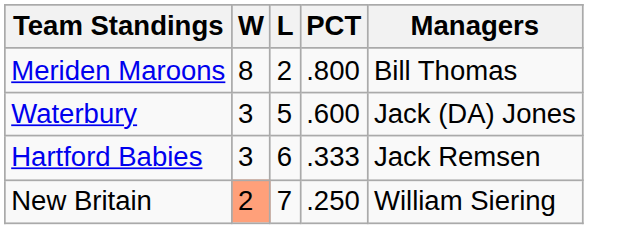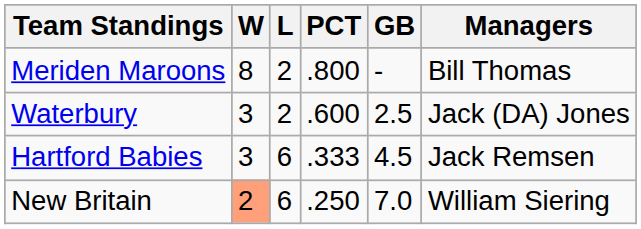 <table class="wikitable">
 <tr>
 <th>Team Standings</th>
 <th>W</th>
 <th>L</th>
 <th>PCT</th>
+<th>GB</th>
 <th>Managers</th>
 </tr>
 <tr>
 <td><a href='#'>Meriden Maroons</a></td>
 <td>8</td>
 <td>2</td>
 <td>.800</td>
+<td>-</td>
 <td>Bill Thomas</td>
 </tr>
 <tr>
 <td><a href='#'>Waterbury</a></td>
 <td>3</td>
-<td>5</td>
+<td>2</td>
 <td>.600</td>
+<td>2.5</td>
 <td>Jack (DA) Jones</td>
 </tr>
 <tr>
 <td><a href='#'>Hartford Babies</a></td>
 <td>3</td>
 <td>6</td>
 <td>.333</td>
+<td>4.5</td>
 <td>Jack Remsen</td>
 </tr>
 <tr>
 <td>New Britain</td>
 <td style="background: lightsalmon;">2</td>
-<td>7</td>
+<td>6</td>
 <td>.250</td>
+<td>7.0</td>
 <td>William Siering</td>
 </tr>
 </table>
